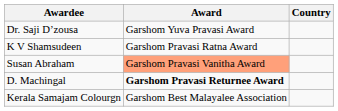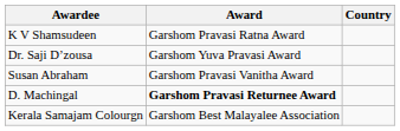 <table class="wikitable">
 <tr>
 <th>Awardee</th>
 <th>Award</th>
 <th>Country</th>
 </tr>
 <tr>
+<td>K V Shamsudeen</td>
+<td>Garshom Pravasi Ratna Award</td>
+<td></td>
+</tr>
+<tr>
 <td>Dr. Saji D’zousa</td>
 <td>Garshom Yuva Pravasi Award</td>
 <td></td>
 </tr>
 <tr>
-<td>K V Shamsudeen</td>
-<td>Garshom Pravasi Ratna Award</td>
-<td></td>
-</tr>
-<tr>
 <td>Susan Abraham</td>
-<td style="background: lightsalmon;">Garshom Pravasi Vanitha Award</td>
+<td>Garshom Pravasi Vanitha Award</td>
 <td></td>
 </tr>
 <tr>
 <td>D. Machingal</td>
 <td><strong>Garshom Pravasi Returnee Award</strong></td>
 <td></td>
 </tr>
 <tr>
 <td>Kerala Samajam Colourgn</td>
 <td>Garshom Best Malayalee Association</td>
 <td></td>
 </tr>
 </table>
